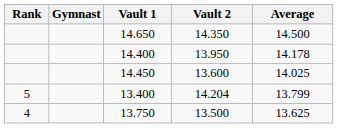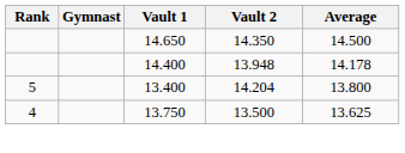 <table class="wikitable" style="text-align:center">
 <tr>
 <th scope="col" style="width:50px;">Rank</th>
 <th>Gymnast</th>
 <th style="width:5em">Vault 1</th>
 <th style="width:6em">Vault 2</th>
 <th style="width:6em">Average</th>
 </tr>
 <tr>
 <td></td>
 <td align=left></td>
 <td>14.650</td>
 <td>14.350</td>
 <td>14.500</td>
 </tr>
 <tr>
 <td></td>
 <td align=left></td>
 <td>14.400</td>
-<td>13.950</td>
+<td>13.948</td>
 <td>14.178</td>
-</tr>
-<tr>
-<td></td>
-<td align=left></td>
-<td>14.450</td>
-<td>13.600</td>
-<td>14.025</td>
 </tr>
 <tr>
 <td>5</td>
 <td align=left></td>
 <td>13.400</td>
 <td>14.204</td>
-<td>13.799</td>
+<td>13.800</td>
 </tr>
 <tr>
 <td>4</td>
 <td align=left></td>
 <td>13.750</td>
 <td>13.500</td>
 <td>13.625</td>
 </tr>
 </table>
